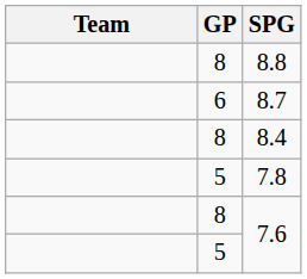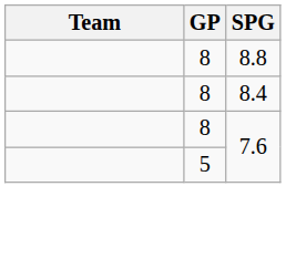 <table class=wikitable>
 <tr>
 <th>Team</th>
 <th width="15%">GP</th>
 <th width="20%">SPG</th>
 </tr>
 <tr>
 <td></td>
 <td align=center>8</td>
 <td align=center>8.8</td>
 </tr>
 <tr>
 <td></td>
-<td align=center>6</td>
-<td align=center>8.7</td>
-</tr>
-<tr>
-<td></td>
 <td align=center>8</td>
 <td align=center>8.4</td>
-</tr>
-<tr>
-<td></td>
-<td align=center>5</td>
-<td align=center>7.8</td>
 </tr>
 <tr>
 <td></td>
 <td align=center>8</td>
 <td align=center rowspan=2>7.6</td>
 </tr>
 <tr>
 <td></td>
 <td align=center>5</td>
 </tr>
 </table>
